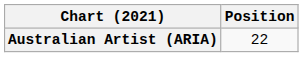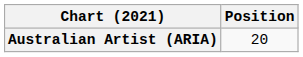 <table class="wikitable plainrowheaders" style="text-align:center">
 <tr>
 <th scope="col">Chart (2021)</th>
 <th scope="col">Position</th>
 </tr>
 <tr>
 <th scope="row">Australian Artist (ARIA)</th>
-<td>22</td>
+<td>20</td>
 </tr>
 </table>
